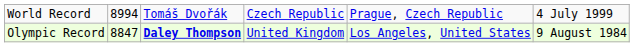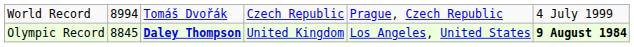 <table class="wikitable" style="text-align:left">
 <tr>
 <td align=left>World Record</td>
 <td align=left>8994</td>
 <td align=left><a href='#'>Tomáš Dvořák</a></td>
 <td><a href='#'>Czech Republic</a></td>
 <td><a href='#'>Prague</a>, <a href='#'>Czech Republic</a></td>
 <td>4 July 1999</td>
 </tr>
 <tr bgcolor = "eeffdd">
 <td>Olympic Record</td>
-<td align=left>8847</td>
+<td align=left>8845</td>
 <td><strong><a href='#'>Daley Thompson</a></strong></td>
 <td><a href='#'>United Kingdom</a></td>
 <td><a href='#'>Los Angeles</a>, <a href='#'>United States</a></td>
-<td>9 August 1984</td>
+<td><strong>9 August 1984</strong></td>
 </tr>
 </table>
